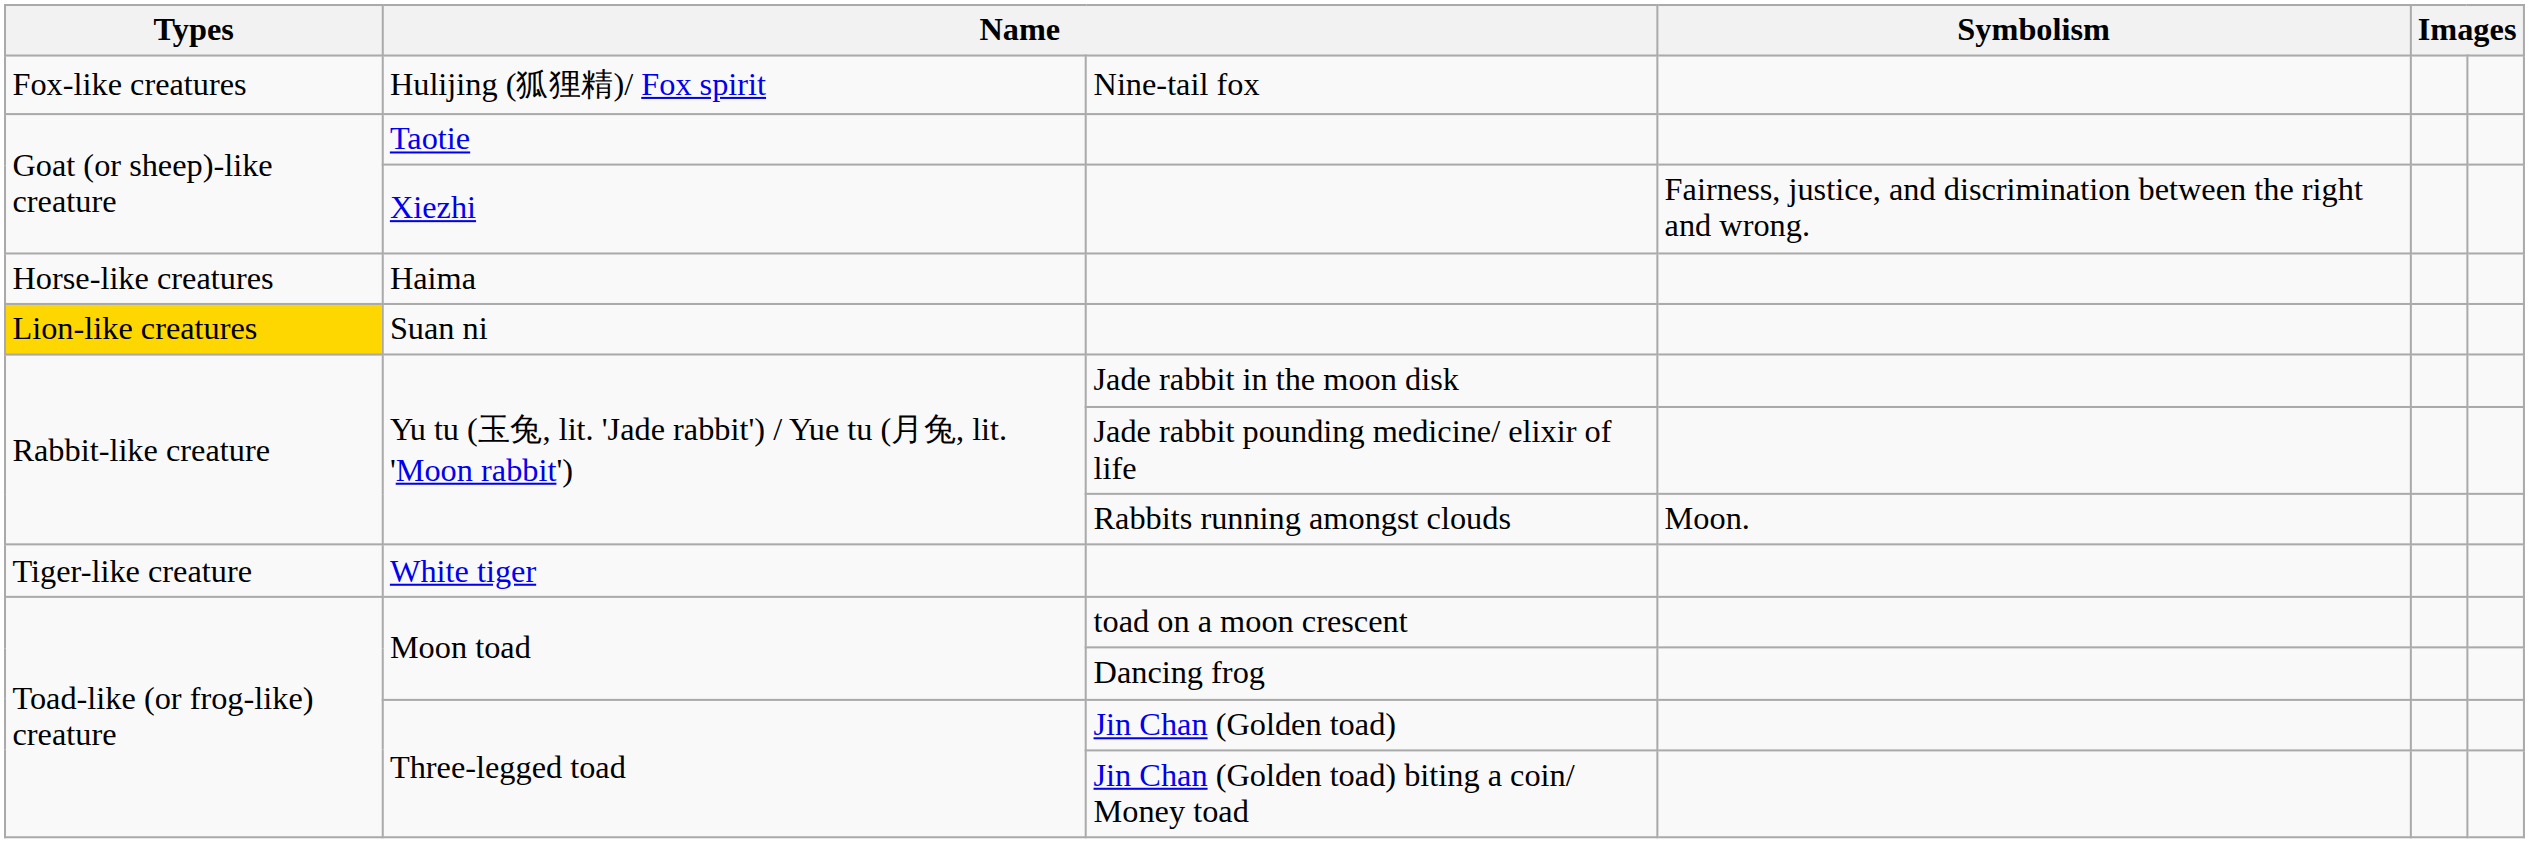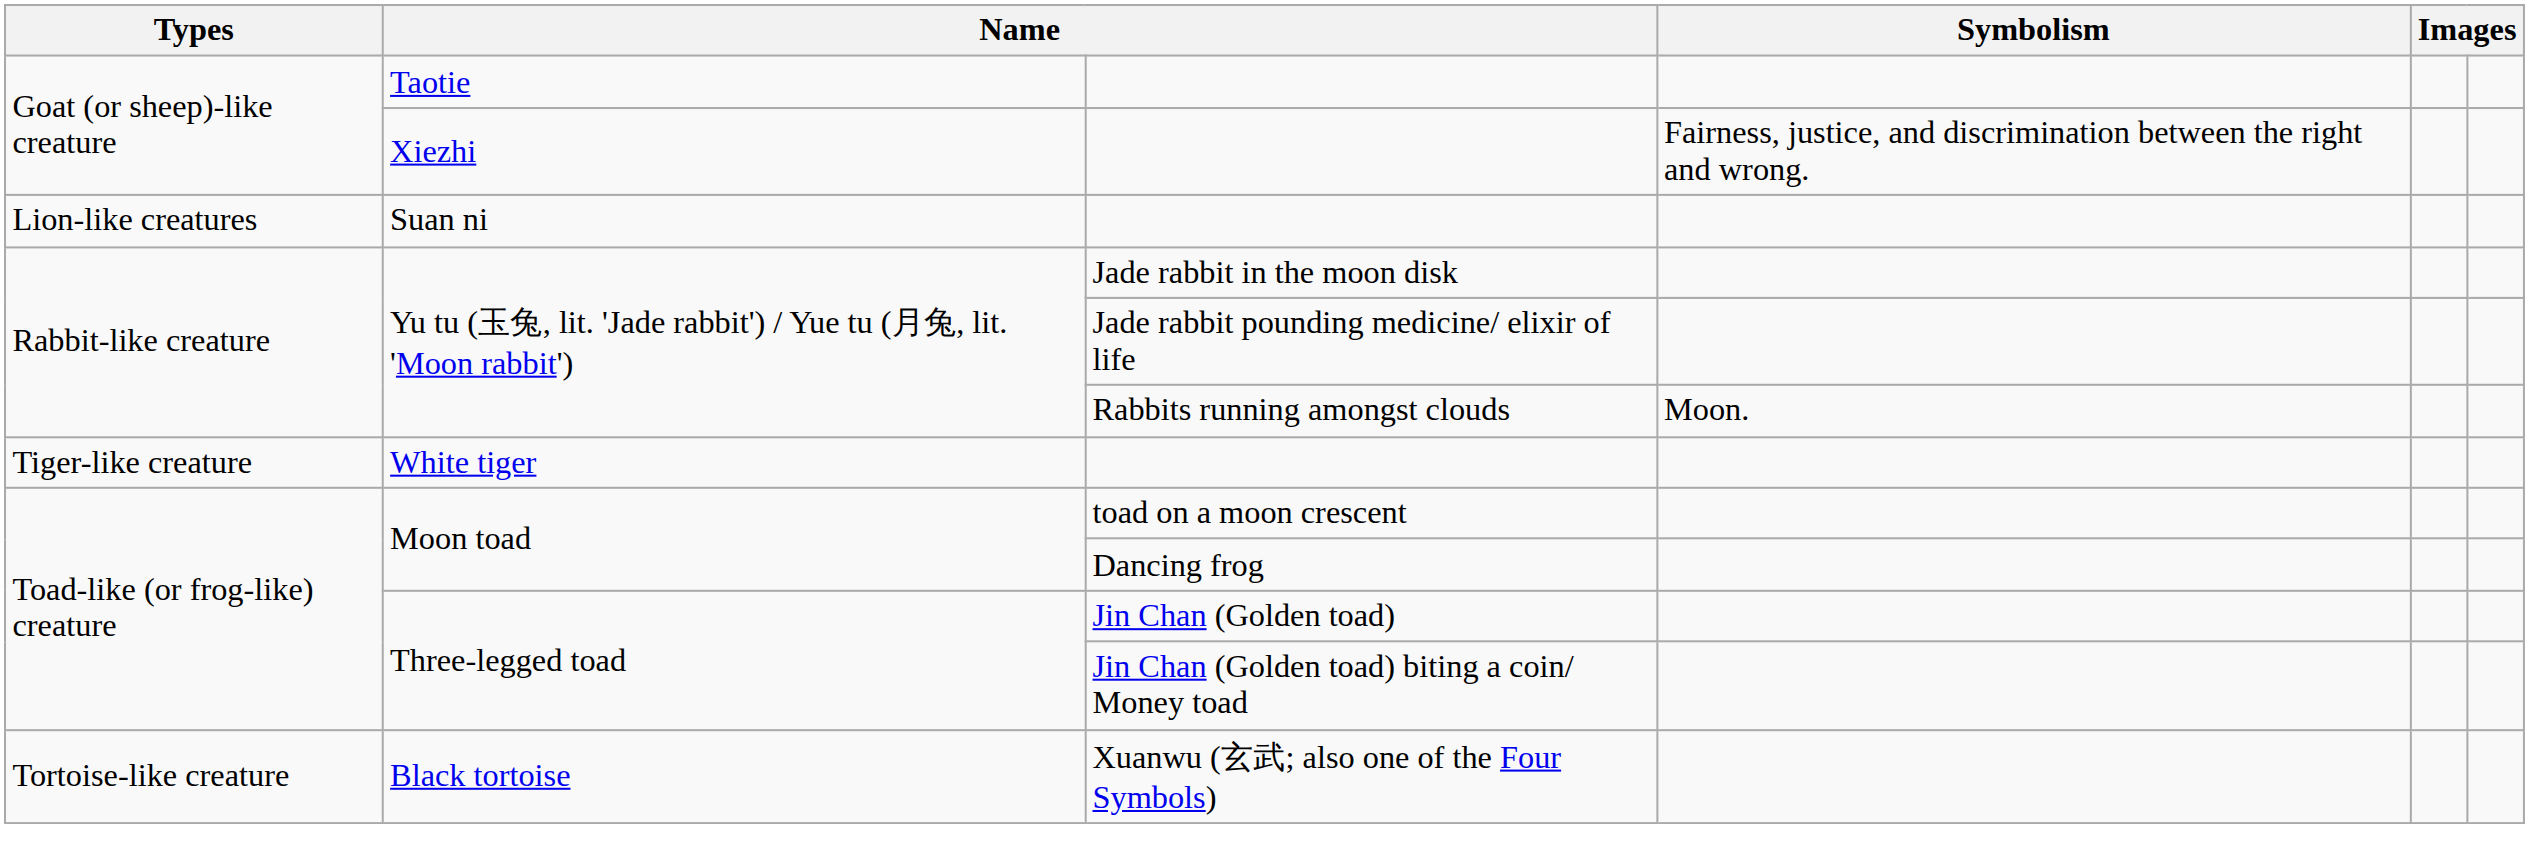 <table class="wikitable sortable mw-collapsible">
 <tr>
 <th>Types</th>
 <th colspan="2">Name</th>
 <th>Symbolism</th>
 <th colspan="2">Images</th>
-</tr>
-<tr>
-<td>Fox-like creatures</td>
-<td>Hulijing (狐狸精)/ <a href='#'>Fox spirit</a></td>
-<td>Nine-tail fox</td>
-<td></td>
-<td></td>
-<td></td>
 </tr>
 <tr>
 <td rowspan="2">Goat (or sheep)-like creature</td>
 <td><a href='#'>Taotie</a></td>
 <td></td>
 <td></td>
 <td></td>
 <td></td>
 </tr>
 <tr>
 <td><a href='#'>Xiezhi</a></td>
 <td></td>
 <td>Fairness, justice, and discrimination between the right and wrong.</td>
 <td></td>
 <td></td>
 </tr>
 <tr>
-<td>Horse-like creatures</td>
-<td>Haima</td>
-<td></td>
-<td></td>
-<td></td>
-<td></td>
-</tr>
-<tr>
-<td style="background: gold;">Lion-like creatures</td>
+<td>Lion-like creatures</td>
 <td>Suan ni</td>
 <td></td>
 <td></td>
 <td></td>
 <td></td>
 </tr>
 <tr>
 <td rowspan="3">Rabbit-like creature</td>
 <td rowspan="3">Yu tu (玉兔, lit. 'Jade rabbit') / Yue tu (月兔, lit. '<a href='#'>Moon rabbit</a>')</td>
 <td>Jade rabbit in the moon disk</td>
 <td></td>
 <td></td>
 <td></td>
 </tr>
 <tr>
 <td>Jade rabbit pounding medicine/ elixir of life</td>
 <td></td>
 <td></td>
 <td></td>
 </tr>
 <tr>
 <td>Rabbits running amongst clouds</td>
 <td>Moon.</td>
 <td></td>
 <td></td>
 </tr>
 <tr>
 <td>Tiger-like creature</td>
 <td><a href='#'>White tiger</a></td>
 <td></td>
 <td></td>
 <td></td>
 <td></td>
 </tr>
 <tr>
 <td rowspan="4">Toad-like (or frog-like) creature</td>
 <td rowspan="2">Moon toad</td>
 <td>toad on a moon crescent</td>
 <td></td>
 <td></td>
 <td></td>
 </tr>
 <tr>
 <td>Dancing frog</td>
 <td></td>
 <td></td>
 <td></td>
 </tr>
 <tr>
 <td rowspan="2">Three-legged toad</td>
 <td><a href='#'>Jin Chan</a> (Golden toad)</td>
 <td></td>
 <td></td>
 <td></td>
 </tr>
 <tr>
 <td><a href='#'>Jin Chan</a> (Golden toad) biting a coin/ Money toad</td>
 <td></td>
 <td></td>
 <td></td>
 </tr>
+<tr>
+<td>Tortoise-like creature</td>
+<td><a href='#'>Black tortoise</a></td>
+<td>Xuanwu (玄武; also one of the <a href='#'>Four Symbols</a>)</td>
+<td></td>
+<td></td>
+<td></td>
+</tr>
 </table>
